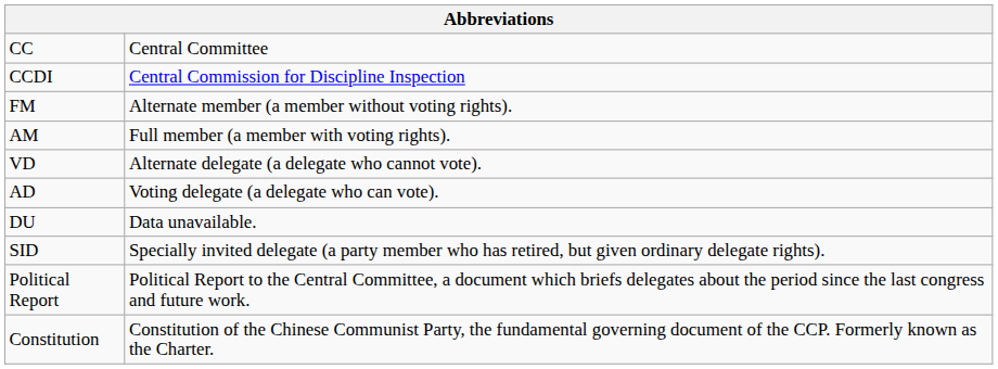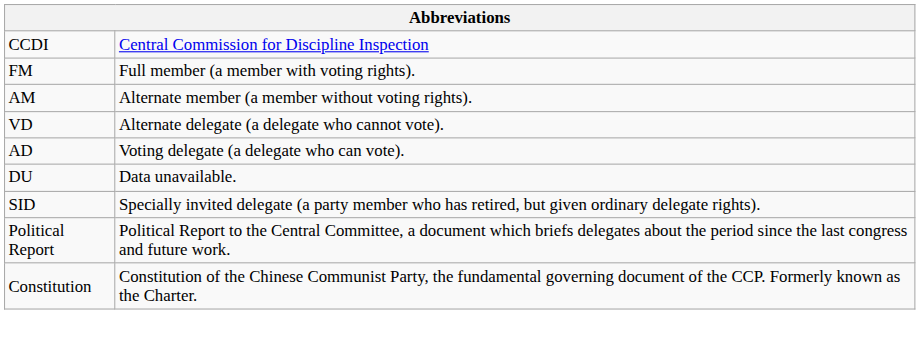 <table class="wikitable">
 <tr>
 <th colspan="2" scope="col">Abbreviations</th>
-</tr>
-<tr>
-<td>CC</td>
-<td>Central Committee</td>
 </tr>
 <tr>
 <td>CCDI</td>
 <td><a href='#'>Central Commission for Discipline Inspection</a></td>
 </tr>
 <tr>
 <td>FM</td>
-<td>Alternate member (a member without voting rights).</td>
+<td>Full member (a member with voting rights).</td>
 </tr>
 <tr>
 <td>AM</td>
-<td>Full member (a member with voting rights).</td>
+<td>Alternate member (a member without voting rights).</td>
 </tr>
 <tr>
 <td>VD</td>
 <td>Alternate delegate (a delegate who cannot vote).</td>
 </tr>
 <tr>
 <td>AD</td>
 <td>Voting delegate (a delegate who can vote).</td>
 </tr>
 <tr>
 <td>DU</td>
 <td>Data unavailable.</td>
 </tr>
 <tr>
 <td>SID</td>
 <td>Specially invited delegate (a party member who has retired, but given ordinary delegate rights).</td>
 </tr>
 <tr>
 <td>Political Report</td>
 <td>Political Report to the Central Committee, a document which briefs delegates about the period since the last congress and future work.</td>
 </tr>
 <tr>
 <td>Constitution</td>
 <td>Constitution of the Chinese Communist Party, the fundamental governing document of the CCP. Formerly known as the Charter.</td>
 </tr>
 </table>
